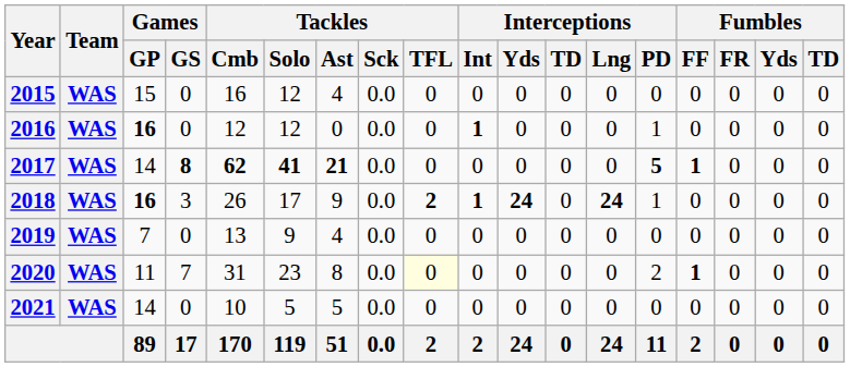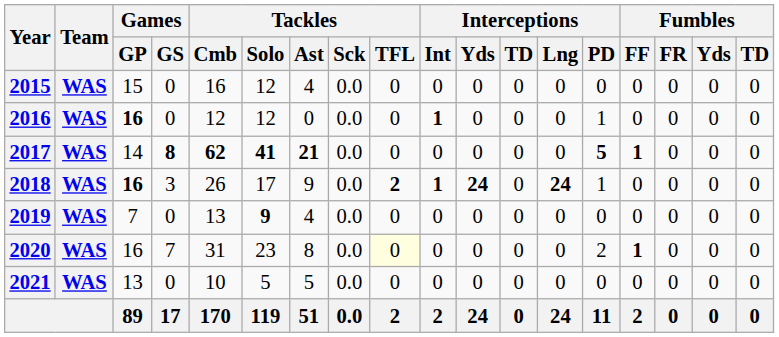 <table class="wikitable" style="text-align:center">
 <tr>
 <th rowspan="2">Year</th>
 <th rowspan="2">Team</th>
 <th colspan="2">Games</th>
 <th colspan="5">Tackles</th>
 <th colspan="5">Interceptions</th>
 <th colspan="4">Fumbles</th>
 </tr>
 <tr>
 <th>GP</th>
 <th>GS</th>
 <th>Cmb</th>
 <th>Solo</th>
 <th>Ast</th>
 <th>Sck</th>
 <th>TFL</th>
 <th>Int</th>
 <th>Yds</th>
 <th>TD</th>
 <th>Lng</th>
 <th>PD</th>
 <th>FF</th>
 <th>FR</th>
 <th>Yds</th>
 <th>TD</th>
 </tr>
 <tr>
 <th><a href='#'>2015</a></th>
 <th><a href='#'>WAS</a></th>
 <td>15</td>
 <td>0</td>
 <td>16</td>
 <td>12</td>
 <td>4</td>
 <td>0.0</td>
 <td>0</td>
 <td>0</td>
 <td>0</td>
 <td>0</td>
 <td>0</td>
 <td>0</td>
 <td>0</td>
 <td>0</td>
 <td>0</td>
 <td>0</td>
 </tr>
 <tr>
 <th><a href='#'>2016</a></th>
 <th><a href='#'>WAS</a></th>
 <td><strong>16</strong></td>
 <td>0</td>
 <td>12</td>
 <td>12</td>
 <td>0</td>
 <td>0.0</td>
 <td>0</td>
 <td><strong>1</strong></td>
 <td>0</td>
 <td>0</td>
 <td>0</td>
 <td>1</td>
 <td>0</td>
 <td>0</td>
 <td>0</td>
 <td>0</td>
 </tr>
 <tr>
 <th><a href='#'>2017</a></th>
 <th><a href='#'>WAS</a></th>
 <td>14</td>
 <td><strong>8</strong></td>
 <td><strong>62</strong></td>
 <td><strong>41</strong></td>
 <td><strong>21</strong></td>
 <td>0.0</td>
 <td>0</td>
 <td>0</td>
 <td>0</td>
 <td>0</td>
 <td>0</td>
 <td><strong>5</strong></td>
 <td><strong>1</strong></td>
 <td>0</td>
 <td>0</td>
 <td>0</td>
 </tr>
 <tr>
 <th><a href='#'>2018</a></th>
 <th><a href='#'>WAS</a></th>
 <td><strong>16</strong></td>
 <td>3</td>
 <td>26</td>
 <td>17</td>
 <td>9</td>
 <td>0.0</td>
 <td><strong>2</strong></td>
 <td><strong>1</strong></td>
 <td><strong>24</strong></td>
 <td>0</td>
 <td><strong>24</strong></td>
 <td>1</td>
 <td>0</td>
 <td>0</td>
 <td>0</td>
 <td>0</td>
 </tr>
 <tr>
 <th><a href='#'>2019</a></th>
 <th><a href='#'>WAS</a></th>
 <td>7</td>
 <td>0</td>
 <td>13</td>
-<td>9</td>
+<td><strong>9</strong></td>
 <td>4</td>
 <td>0.0</td>
 <td>0</td>
 <td>0</td>
 <td>0</td>
 <td>0</td>
 <td>0</td>
 <td>0</td>
 <td>0</td>
 <td>0</td>
 <td>0</td>
 <td>0</td>
 </tr>
 <tr>
 <th><a href='#'>2020</a></th>
 <th><a href='#'>WAS</a></th>
-<td>11</td>
+<td>16</td>
 <td>7</td>
 <td>31</td>
 <td>23</td>
 <td>8</td>
 <td>0.0</td>
 <td style="background: lightyellow;">0</td>
 <td>0</td>
 <td>0</td>
 <td>0</td>
 <td>0</td>
 <td>2</td>
 <td><strong>1</strong></td>
 <td>0</td>
 <td>0</td>
 <td>0</td>
 </tr>
 <tr>
 <th><a href='#'>2021</a></th>
 <th><a href='#'>WAS</a></th>
-<td>14</td>
+<td>13</td>
 <td>0</td>
 <td>10</td>
 <td>5</td>
 <td>5</td>
 <td>0.0</td>
 <td>0</td>
 <td>0</td>
 <td>0</td>
 <td>0</td>
 <td>0</td>
 <td>0</td>
 <td>0</td>
 <td>0</td>
 <td>0</td>
 <td>0</td>
 </tr>
 <tr>
 <th colspan="2"></th>
 <th>89</th>
 <th>17</th>
 <th>170</th>
 <th>119</th>
 <th>51</th>
 <th>0.0</th>
 <th>2</th>
 <th>2</th>
 <th>24</th>
 <th>0</th>
 <th>24</th>
 <th>11</th>
 <th>2</th>
 <th>0</th>
 <th>0</th>
 <th>0</th>
 </tr>
 </table>
